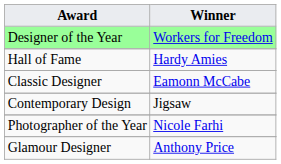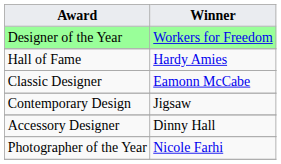 <table class="wikitable">
 <tr>
 <th style="background:#EAECF0">Award</th>
 <th style="background:#EAECF0">Winner</th>
 </tr>
 <tr>
 <td style="background:#99ff99">Designer of the Year</td>
 <td style="background:#99ff99"><a href='#'>Workers for Freedom</a></td>
 </tr>
 <tr>
 </tr>
 <tr>
 <td>Hall of Fame</td>
 <td><a href='#'>Hardy Amies</a></td>
 </tr>
 <tr>
 </tr>
 <tr>
 <td>Classic Designer</td>
 <td><a href='#'>Eamonn McCabe</a></td>
 </tr>
 <tr>
 </tr>
 <tr>
 <td>Contemporary Design</td>
 <td>Jigsaw</td>
 </tr>
 <tr>
 </tr>
 <tr>
+<td>Accessory Designer</td>
+<td>Dinny Hall</td>
+</tr>
+<tr>
 </tr>
 <tr>
 <td>Photographer of the Year</td>
 <td><a href='#'>Nicole Farhi</a></td>
 </tr>
 <tr>
 </tr>
-<tr>
-<td>Glamour Designer</td>
-<td><a href='#'>Anthony Price</a></td>
-</tr>
 </table>
